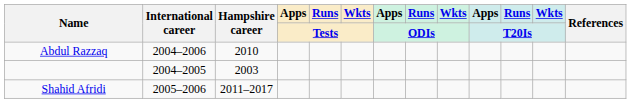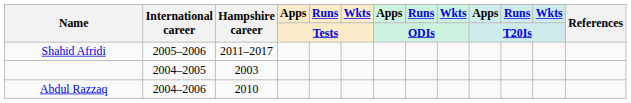 <table class="wikitable sortable" style="text-align: center;">
 <tr>
 <th style="width:180px" rowspan="2">Name</th>
 <th rowspan="2">International<br>career</th>
 <th rowspan="2">Hampshire<br>career</th>
 <th style="background:#faecc8">Apps</th>
 <th style="background:#faecc8"><a href='#'>Runs</a></th>
 <th style="background:#faecc8"><a href='#'>Wkts</a></th>
 <th style="background:#cef2e0">Apps</th>
 <th style="background:#cef2e0"><a href='#'>Runs</a></th>
 <th style="background:#cef2e0"><a href='#'>Wkts</a></th>
 <th style="background:#CFECEC">Apps</th>
 <th style="background:#CFECEC"><a href='#'>Runs</a></th>
 <th style="background:#CFECEC"><a href='#'>Wkts</a></th>
 <th class="unsortable" rowspan="2">References</th>
 </tr>
 <tr class="unsortable">
 <th colspan="3" style="background:#faecc8"><a href='#'>Tests</a></th>
 <th colspan="3" style="background:#cef2e0"><a href='#'>ODIs</a></th>
 <th colspan="3" style="background:#CFECEC"><a href='#'>T20Is</a></th>
 </tr>
 <tr>
-<td><a href='#'>Abdul Razzaq</a></td>
-<td>2004–2006</td>
-<td>2010</td>
+<td><a href='#'>Shahid Afridi</a></td>
+<td>2005–2006</td>
+<td>2011–2017</td>
 <td></td>
 <td></td>
 <td></td>
 <td></td>
 <td></td>
 <td></td>
 <td></td>
 <td></td>
 <td></td>
 <td></td>
 </tr>
 <tr>
 <td></td>
 <td>2004–2005</td>
 <td>2003</td>
 <td></td>
 <td></td>
 <td></td>
 <td></td>
 <td></td>
 <td></td>
 <td></td>
 <td></td>
 <td></td>
 <td></td>
 </tr>
 <tr>
-<td><a href='#'>Shahid Afridi</a></td>
-<td>2005–2006</td>
-<td>2011–2017</td>
+<td><a href='#'>Abdul Razzaq</a></td>
+<td>2004–2006</td>
+<td>2010</td>
 <td></td>
 <td></td>
 <td></td>
 <td></td>
 <td></td>
 <td></td>
 <td></td>
 <td></td>
 <td></td>
 <td></td>
 </tr>
 </table>
